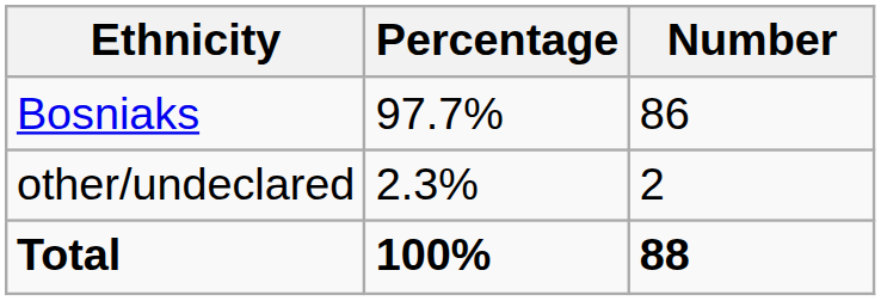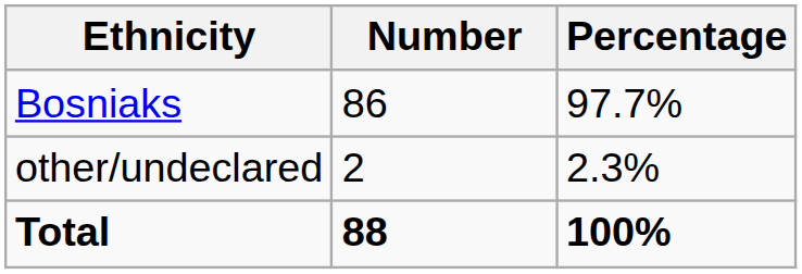 <table class="wikitable">
 <tr>
 <th width="100px">Ethnicity</th>
+<th width="80px">Number</th>
 <th width="80px">Percentage</th>
-<th width="80px">Number</th>
 </tr>
 <tr>
 <td><a href='#'>Bosniaks</a></td>
+<td>86</td>
 <td>97.7%</td>
-<td>86</td>
 </tr>
 <tr>
 <td>other/undeclared</td>
+<td>2</td>
 <td>2.3%</td>
-<td>2</td>
 </tr>
 <tr>
 <td><strong>Total</strong></td>
+<td><strong>88</strong></td>
 <td><strong>100%</strong></td>
-<td><strong>88</strong></td>
 </tr>
 </table>
